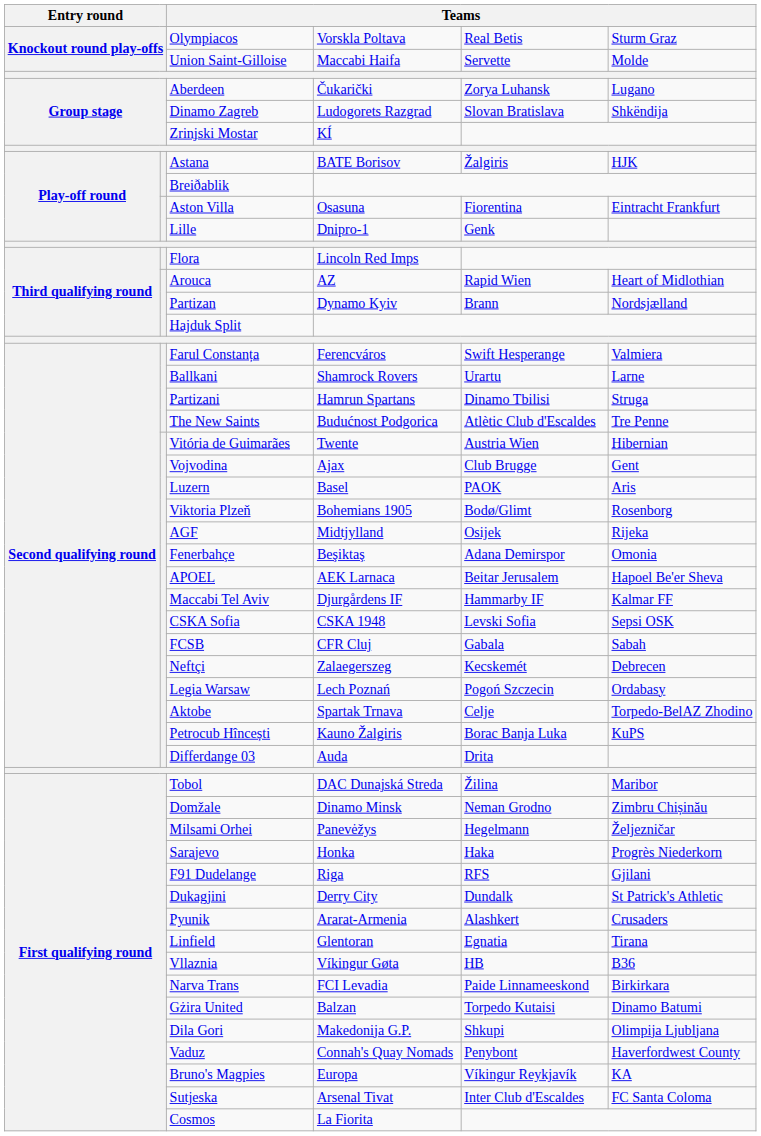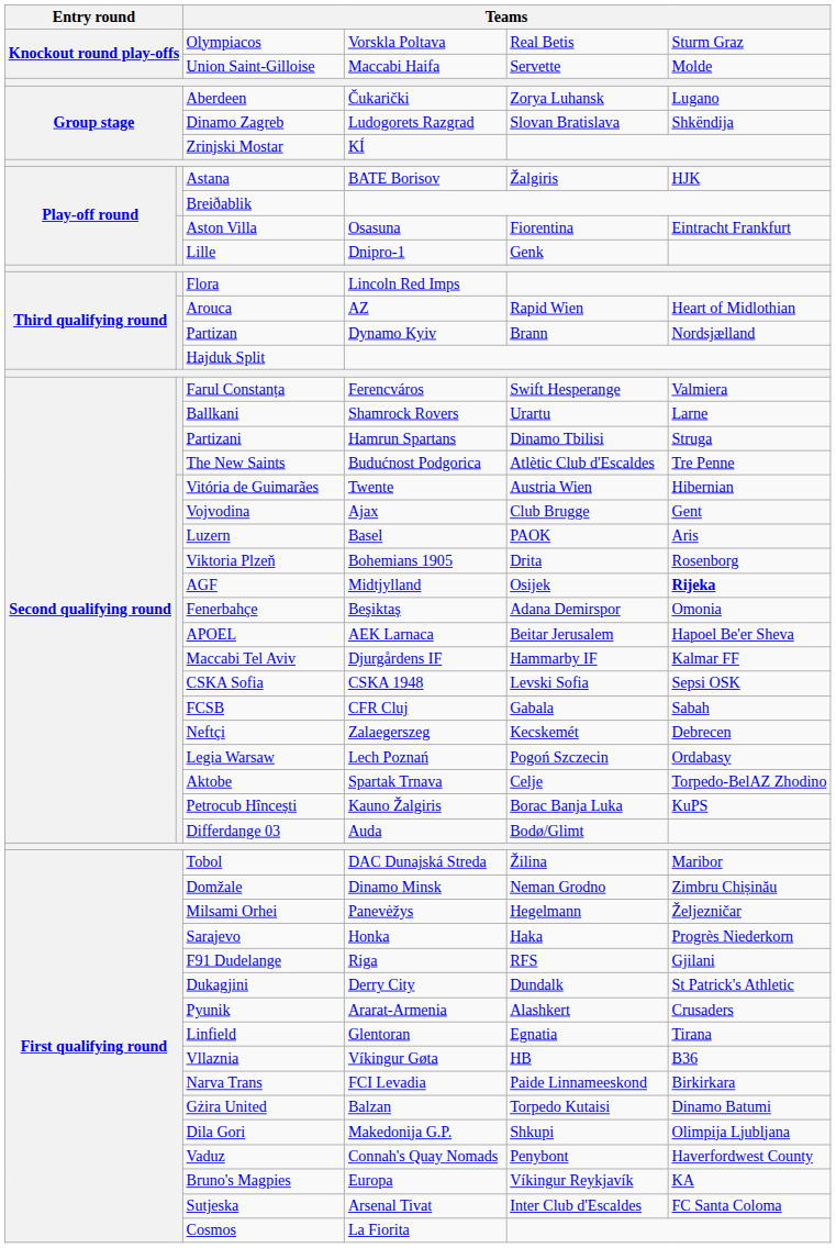 <table class="wikitable">
 <tr>
 <th colspan=2>Entry round</th>
 <th colspan=4>Teams</th>
 </tr>
 <tr>
 <th colspan=2 rowspan=2><a href='#'>Knockout round play-offs</a></th>
 <td style="min-width:10em"> <a href='#'>Olympiacos</a> </td>
 <td> <a href='#'>Vorskla Poltava</a> </td>
 <td style="min-width:10em"> <a href='#'>Real Betis</a> </td>
 <td style="min-width:10em"> <a href='#'>Sturm Graz</a> </td>
 </tr>
 <tr>
 <td style="min-width:10em"> <a href='#'>Union Saint-Gilloise</a> </td>
 <td style="min-width:10em"> <a href='#'>Maccabi Haifa</a> </td>
 <td style="min-width:10em"> <a href='#'>Servette</a> </td>
 <td style="min-width:10em"> <a href='#'>Molde</a> </td>
 </tr>
 <tr>
 <th colspan=6></th>
 </tr>
 <tr>
 <th colspan=2 rowspan=3><a href='#'>Group stage</a></th>
 <td> <a href='#'>Aberdeen</a> </td>
 <td> <a href='#'>Čukarički</a> </td>
 <td> <a href='#'>Zorya Luhansk</a> </td>
 <td> <a href='#'>Lugano</a> </td>
 </tr>
 <tr>
 <td> <a href='#'>Dinamo Zagreb</a> </td>
 <td> <a href='#'>Ludogorets Razgrad</a> </td>
 <td> <a href='#'>Slovan Bratislava</a> </td>
 <td> <a href='#'>Shkëndija</a> </td>
 </tr>
 <tr>
 <td> <a href='#'>Zrinjski Mostar</a> </td>
 <td> <a href='#'>KÍ</a> </td>
 <td colspan=2></td>
 </tr>
 <tr>
 <th colspan=6></th>
 </tr>
 <tr>
 <th rowspan=4><a href='#'>Play-off round</a></th>
 <th rowspan=2></th>
 <td> <a href='#'>Astana</a> </td>
 <td> <a href='#'>BATE Borisov</a> </td>
 <td> <a href='#'>Žalgiris</a> </td>
 <td> <a href='#'>HJK</a> </td>
 </tr>
 <tr>
 <td> <a href='#'>Breiðablik</a> </td>
 <td colspan=3></td>
 </tr>
 <tr>
 <th rowspan=2></th>
 <td> <a href='#'>Aston Villa</a> </td>
 <td> <a href='#'>Osasuna</a> </td>
 <td> <a href='#'>Fiorentina</a> </td>
 <td> <a href='#'>Eintracht Frankfurt</a> </td>
 </tr>
 <tr>
 <td> <a href='#'>Lille</a> </td>
 <td> <a href='#'>Dnipro-1</a> </td>
 <td> <a href='#'>Genk</a> </td>
 <td></td>
 </tr>
 <tr>
 <th colspan=6></th>
 </tr>
 <tr>
 <th rowspan=4><a href='#'>Third qualifying round</a></th>
 <th></th>
 <td> <a href='#'>Flora</a> </td>
 <td> <a href='#'>Lincoln Red Imps</a> </td>
 <td colspan=2></td>
 </tr>
 <tr>
 <th rowspan=3></th>
 <td> <a href='#'>Arouca</a> </td>
 <td> <a href='#'>AZ</a> </td>
 <td> <a href='#'>Rapid Wien</a> </td>
 <td> <a href='#'>Heart of Midlothian</a> </td>
 </tr>
 <tr>
 <td> <a href='#'>Partizan</a> </td>
 <td> <a href='#'>Dynamo Kyiv</a> </td>
 <td> <a href='#'>Brann</a> </td>
 <td> <a href='#'>Nordsjælland</a> </td>
 </tr>
 <tr>
 <td> <a href='#'>Hajduk Split</a> </td>
 <td colspan=3></td>
 </tr>
 <tr>
 <th colspan=6></th>
 </tr>
 <tr>
 <th rowspan=19><a href='#'>Second qualifying round</a></th>
 <th rowspan=4></th>
 <td> <a href='#'>Farul Constanța</a> </td>
 <td> <a href='#'>Ferencváros</a> </td>
 <td> <a href='#'>Swift Hesperange</a> </td>
 <td> <a href='#'>Valmiera</a> </td>
 </tr>
 <tr>
 <td> <a href='#'>Ballkani</a> </td>
 <td> <a href='#'>Shamrock Rovers</a> </td>
 <td> <a href='#'>Urartu</a> </td>
 <td> <a href='#'>Larne</a> </td>
 </tr>
 <tr>
 <td> <a href='#'>Partizani</a> </td>
 <td> <a href='#'>Hamrun Spartans</a> </td>
 <td> <a href='#'>Dinamo Tbilisi</a> </td>
 <td> <a href='#'>Struga</a> </td>
 </tr>
 <tr>
 <td> <a href='#'>The New Saints</a> </td>
 <td> <a href='#'>Budućnost Podgorica</a> </td>
 <td> <a href='#'>Atlètic Club d'Escaldes</a> </td>
 <td> <a href='#'>Tre Penne</a> </td>
 </tr>
 <tr>
 <th rowspan=15></th>
 <td> <a href='#'>Vitória de Guimarães</a> </td>
 <td> <a href='#'>Twente</a> </td>
 <td> <a href='#'>Austria Wien</a> </td>
 <td> <a href='#'>Hibernian</a> </td>
 </tr>
 <tr>
 <td> <a href='#'>Vojvodina</a> </td>
 <td style="min-width:10em"> <a href='#'>Ajax</a> </td>
 <td> <a href='#'>Club Brugge</a> </td>
 <td> <a href='#'>Gent</a> </td>
 </tr>
 <tr>
 <td> <a href='#'>Luzern</a> </td>
 <td> <a href='#'>Basel</a> </td>
 <td> <a href='#'>PAOK</a> </td>
 <td> <a href='#'>Aris</a> </td>
 </tr>
 <tr>
 <td> <a href='#'>Viktoria Plzeň</a> </td>
 <td> <a href='#'>Bohemians 1905</a> </td>
-<td> <a href='#'>Bodø/Glimt</a> </td>
+<td> <a href='#'>Drita</a> </td>
 <td> <a href='#'>Rosenborg</a> </td>
 </tr>
 <tr>
 <td> <a href='#'>AGF</a> </td>
 <td> <a href='#'>Midtjylland</a> </td>
 <td> <a href='#'>Osijek</a> </td>
-<td> <a href='#'>Rijeka</a> </td>
+<td><strong> <a href='#'>Rijeka</a> </strong></td>
 </tr>
 <tr>
 <td> <a href='#'>Fenerbahçe</a> </td>
 <td> <a href='#'>Beşiktaş</a> </td>
 <td> <a href='#'>Adana Demirspor</a> </td>
 <td> <a href='#'>Omonia</a> </td>
 </tr>
 <tr>
 <td> <a href='#'>APOEL</a> </td>
 <td> <a href='#'>AEK Larnaca</a> </td>
 <td> <a href='#'>Beitar Jerusalem</a> </td>
 <td> <a href='#'>Hapoel Be'er Sheva</a> </td>
 </tr>
 <tr>
 <td> <a href='#'>Maccabi Tel Aviv</a> </td>
 <td> <a href='#'>Djurgårdens IF</a> </td>
 <td> <a href='#'>Hammarby IF</a> </td>
 <td> <a href='#'>Kalmar FF</a> </td>
 </tr>
 <tr>
 <td> <a href='#'>CSKA Sofia</a> </td>
 <td> <a href='#'>CSKA 1948</a> </td>
 <td> <a href='#'>Levski Sofia</a> </td>
 <td> <a href='#'>Sepsi OSK</a> </td>
 </tr>
 <tr>
 <td> <a href='#'>FCSB</a> </td>
 <td> <a href='#'>CFR Cluj</a> </td>
 <td> <a href='#'>Gabala</a> </td>
 <td> <a href='#'>Sabah</a> </td>
 </tr>
 <tr>
 <td> <a href='#'>Neftçi</a> </td>
 <td> <a href='#'>Zalaegerszeg</a> </td>
 <td> <a href='#'>Kecskemét</a> </td>
 <td> <a href='#'>Debrecen</a> </td>
 </tr>
 <tr>
 <td> <a href='#'>Legia Warsaw</a> </td>
 <td> <a href='#'>Lech Poznań</a> </td>
 <td> <a href='#'>Pogoń Szczecin</a> </td>
 <td> <a href='#'>Ordabasy</a> </td>
 </tr>
 <tr>
 <td> <a href='#'>Aktobe</a> </td>
 <td> <a href='#'>Spartak Trnava</a> </td>
 <td> <a href='#'>Celje</a> </td>
 <td> <a href='#'>Torpedo-BelAZ Zhodino</a> </td>
 </tr>
 <tr>
 <td> <a href='#'>Petrocub Hîncești</a> </td>
 <td> <a href='#'>Kauno Žalgiris</a> </td>
 <td> <a href='#'>Borac Banja Luka</a> </td>
 <td> <a href='#'>KuPS</a> </td>
 </tr>
 <tr>
 <td> <a href='#'>Differdange 03</a> </td>
 <td> <a href='#'>Auda</a> </td>
-<td> <a href='#'>Drita</a> </td>
+<td> <a href='#'>Bodø/Glimt</a> </td>
 <td colspan=1></td>
 </tr>
 <tr>
 <th colspan=6></th>
 </tr>
 <tr>
 <th colspan=2 rowspan=16><a href='#'>First qualifying round</a></th>
 <td> <a href='#'>Tobol</a> </td>
 <td> <a href='#'>DAC Dunajská Streda</a> </td>
 <td> <a href='#'>Žilina</a> </td>
 <td> <a href='#'>Maribor</a> </td>
 </tr>
 <tr>
 <td> <a href='#'>Domžale</a> </td>
 <td> <a href='#'>Dinamo Minsk</a> </td>
 <td> <a href='#'>Neman Grodno</a> </td>
 <td> <a href='#'>Zimbru Chișinău</a> </td>
 </tr>
 <tr>
 <td> <a href='#'>Milsami Orhei</a> </td>
 <td> <a href='#'>Panevėžys</a> </td>
 <td> <a href='#'>Hegelmann</a> </td>
 <td> <a href='#'>Željezničar</a> </td>
 </tr>
 <tr>
 <td> <a href='#'>Sarajevo</a> </td>
 <td> <a href='#'>Honka</a> </td>
 <td> <a href='#'>Haka</a> </td>
 <td> <a href='#'>Progrès Niederkorn</a> </td>
 </tr>
 <tr>
 <td> <a href='#'>F91 Dudelange</a> </td>
 <td> <a href='#'>Riga</a> </td>
 <td> <a href='#'>RFS</a> </td>
 <td> <a href='#'>Gjilani</a> </td>
 </tr>
 <tr>
 <td> <a href='#'>Dukagjini</a> </td>
 <td> <a href='#'>Derry City</a> </td>
 <td> <a href='#'>Dundalk</a> </td>
 <td> <a href='#'>St Patrick's Athletic</a> </td>
 </tr>
 <tr>
 <td> <a href='#'>Pyunik</a> </td>
 <td> <a href='#'>Ararat-Armenia</a> </td>
 <td> <a href='#'>Alashkert</a> </td>
 <td> <a href='#'>Crusaders</a> </td>
 </tr>
 <tr>
 <td> <a href='#'>Linfield</a> </td>
 <td> <a href='#'>Glentoran</a> </td>
 <td> <a href='#'>Egnatia</a> </td>
 <td> <a href='#'>Tirana</a> </td>
 </tr>
 <tr>
 <td> <a href='#'>Vllaznia</a> </td>
 <td> <a href='#'>Víkingur Gøta</a> </td>
 <td> <a href='#'>HB</a> </td>
 <td> <a href='#'>B36</a> </td>
 </tr>
 <tr>
 <td> <a href='#'>Narva Trans</a> </td>
 <td> <a href='#'>FCI Levadia</a> </td>
 <td> <a href='#'>Paide Linnameeskond</a> </td>
 <td> <a href='#'>Birkirkara</a> </td>
 </tr>
 <tr>
 <td> <a href='#'>Gżira United</a> </td>
 <td> <a href='#'>Balzan</a> </td>
 <td> <a href='#'>Torpedo Kutaisi</a> </td>
 <td> <a href='#'>Dinamo Batumi</a> </td>
 </tr>
 <tr>
 <td> <a href='#'>Dila Gori</a> </td>
 <td> <a href='#'>Makedonija G.P.</a> </td>
 <td> <a href='#'>Shkupi</a> </td>
 <td> <a href='#'>Olimpija Ljubljana</a> </td>
 </tr>
 <tr>
 <td> <a href='#'>Vaduz</a> </td>
 <td> <a href='#'>Connah's Quay Nomads</a> </td>
 <td> <a href='#'>Penybont</a> </td>
 <td> <a href='#'>Haverfordwest County</a> </td>
 </tr>
 <tr>
 <td> <a href='#'>Bruno's Magpies</a> </td>
 <td> <a href='#'>Europa</a> </td>
 <td> <a href='#'>Víkingur Reykjavík</a> </td>
 <td> <a href='#'>KA</a> </td>
 </tr>
 <tr>
 <td> <a href='#'>Sutjeska</a> </td>
 <td> <a href='#'>Arsenal Tivat</a> </td>
 <td> <a href='#'>Inter Club d'Escaldes</a> </td>
 <td> <a href='#'>FC Santa Coloma</a> </td>
 </tr>
 <tr>
 <td> <a href='#'>Cosmos</a> </td>
 <td> <a href='#'>La Fiorita</a> </td>
 <td colspan=2></td>
 </tr>
 </table>
